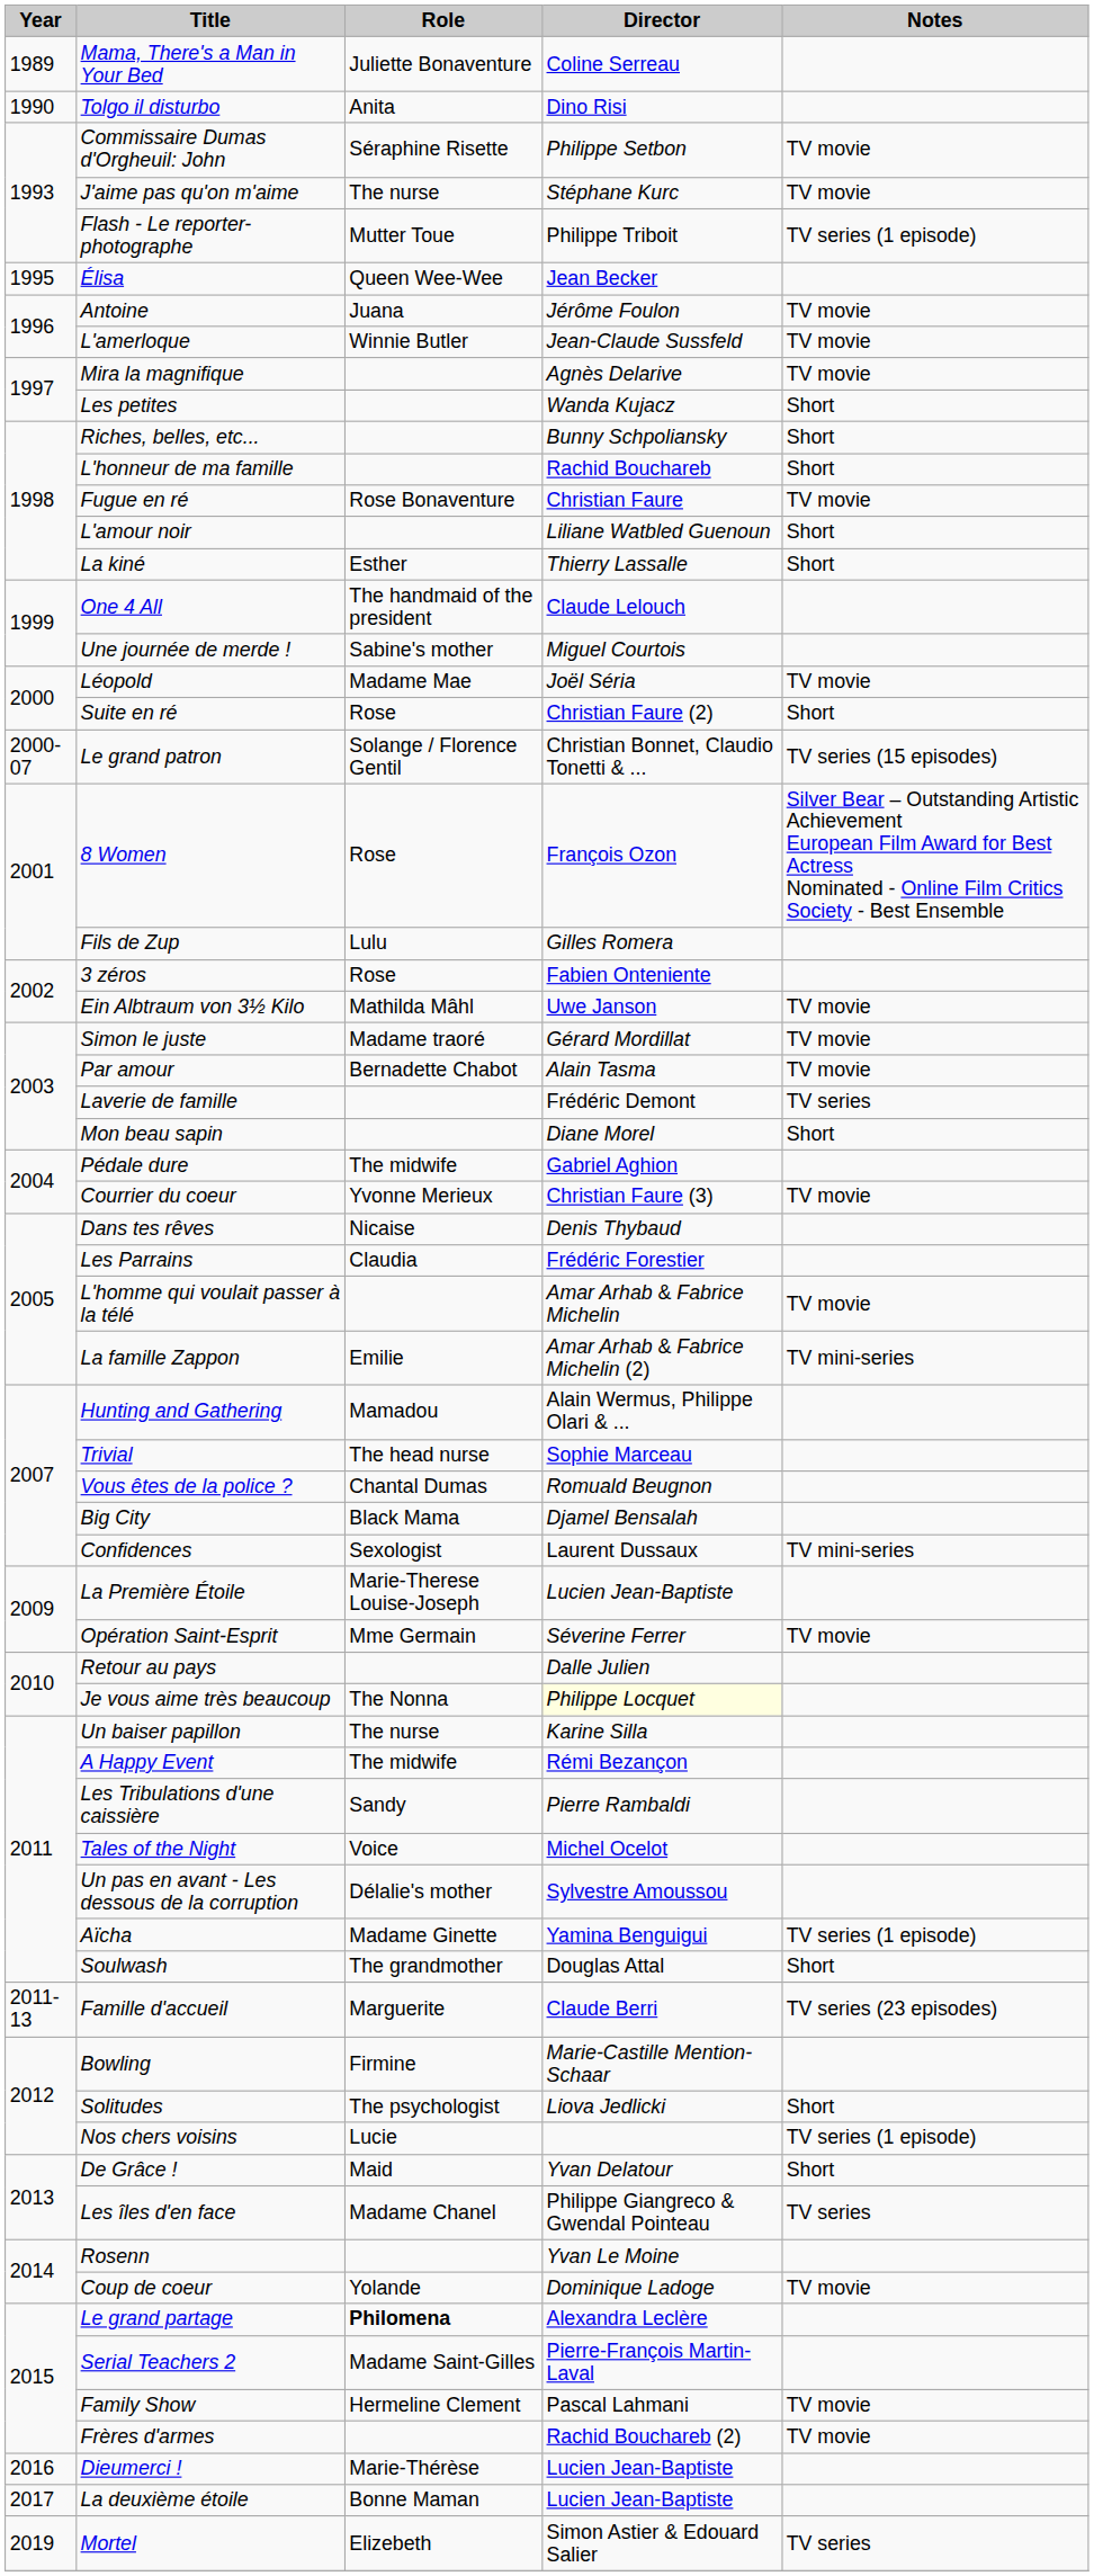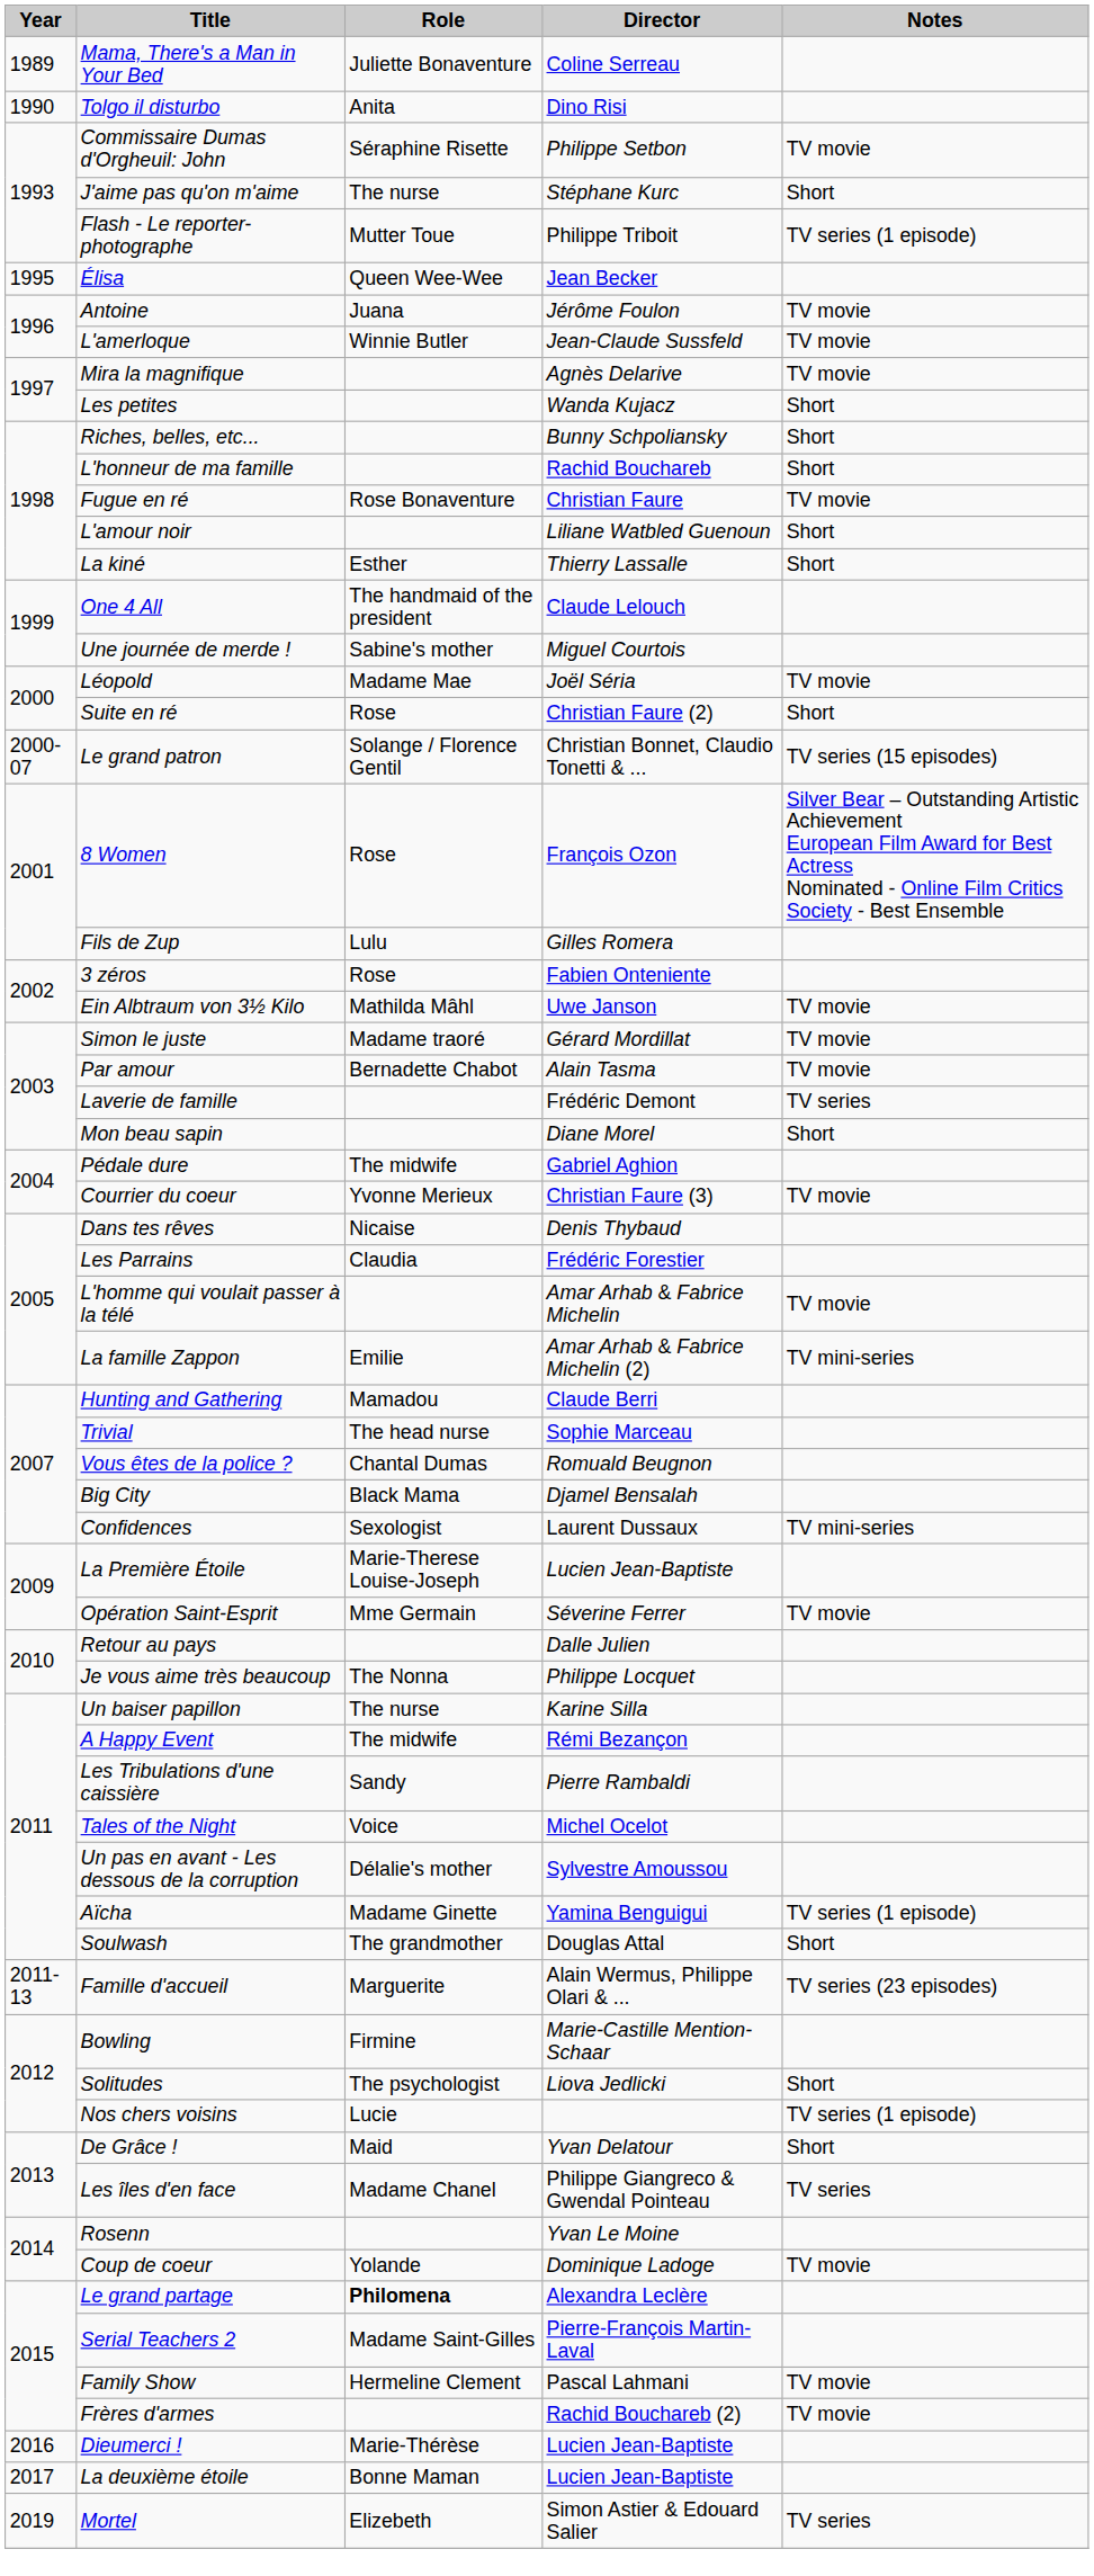 <table class="wikitable">
 <tr>
 <th style="background: #CCCCCC;">Year</th>
 <th style="background: #CCCCCC;">Title</th>
 <th style="background: #CCCCCC;">Role</th>
 <th style="background: #CCCCCC;">Director</th>
 <th style="background: #CCCCCC;">Notes</th>
 </tr>
 <tr>
 <td>1989</td>
 <td><em><a href='#'>Mama, There's a Man in Your Bed</a></em></td>
 <td>Juliette Bonaventure</td>
 <td><a href='#'>Coline Serreau</a></td>
 <td></td>
 </tr>
 <tr>
 <td>1990</td>
 <td><em><a href='#'>Tolgo il disturbo</a></em></td>
 <td>Anita</td>
 <td><a href='#'>Dino Risi</a></td>
 <td></td>
 </tr>
 <tr>
 <td rowspan=3>1993</td>
 <td><em>Commissaire Dumas d'Orgheuil: John</em></td>
 <td>Séraphine Risette</td>
 <td><em>Philippe Setbon</em></td>
 <td>TV movie</td>
 </tr>
 <tr>
 <td><em>J'aime pas qu'on m'aime</em></td>
 <td>The nurse</td>
 <td><em>Stéphane Kurc</em></td>
-<td>TV movie</td>
+<td>Short</td>
 </tr>
 <tr>
 <td><em>Flash - Le reporter-photographe</em></td>
 <td>Mutter Toue</td>
 <td>Philippe Triboit</td>
 <td>TV series (1 episode)</td>
 </tr>
 <tr>
 <td>1995</td>
 <td><em><a href='#'>Élisa</a></em></td>
 <td>Queen Wee-Wee</td>
 <td><a href='#'>Jean Becker</a></td>
 <td></td>
 </tr>
 <tr>
 <td rowspan=2>1996</td>
 <td><em>Antoine</em></td>
 <td>Juana</td>
 <td><em>Jérôme Foulon</em></td>
 <td>TV movie</td>
 </tr>
 <tr>
 <td><em>L'amerloque</em></td>
 <td>Winnie Butler</td>
 <td><em>Jean-Claude Sussfeld</em></td>
 <td>TV movie</td>
 </tr>
 <tr>
 <td rowspan=2>1997</td>
 <td><em>Mira la magnifique</em></td>
 <td></td>
 <td><em>Agnès Delarive</em></td>
 <td>TV movie</td>
 </tr>
 <tr>
 <td><em>Les petites</em></td>
 <td></td>
 <td><em>Wanda Kujacz</em></td>
 <td>Short</td>
 </tr>
 <tr>
 <td rowspan=5>1998</td>
 <td><em>Riches, belles, etc...</em></td>
 <td></td>
 <td><em>Bunny Schpoliansky</em></td>
 <td>Short</td>
 </tr>
 <tr>
 <td><em>L'honneur de ma famille</em></td>
 <td></td>
 <td><a href='#'>Rachid Bouchareb</a></td>
 <td>Short</td>
 </tr>
 <tr>
 <td><em>Fugue en ré</em></td>
 <td>Rose Bonaventure</td>
 <td><a href='#'>Christian Faure</a></td>
 <td>TV movie</td>
 </tr>
 <tr>
 <td><em>L'amour noir</em></td>
 <td></td>
 <td><em>Liliane Watbled Guenoun</em></td>
 <td>Short</td>
 </tr>
 <tr>
 <td><em>La kiné</em></td>
 <td>Esther</td>
 <td><em>Thierry Lassalle</em></td>
 <td>Short</td>
 </tr>
 <tr>
 <td rowspan=2>1999</td>
 <td><em><a href='#'>One 4 All</a></em></td>
 <td>The handmaid of the president</td>
 <td><a href='#'>Claude Lelouch</a></td>
 <td></td>
 </tr>
 <tr>
 <td><em>Une journée de merde !</em></td>
 <td>Sabine's mother</td>
 <td><em>Miguel Courtois</em></td>
 <td></td>
 </tr>
 <tr>
 <td rowspan=2>2000</td>
 <td><em>Léopold</em></td>
 <td>Madame Mae</td>
 <td><em>Joël Séria</em></td>
 <td>TV movie</td>
 </tr>
 <tr>
 <td><em>Suite en ré</em></td>
 <td>Rose</td>
 <td><a href='#'>Christian Faure</a> (2)</td>
 <td>Short</td>
 </tr>
 <tr>
 <td rowspan=1>2000-07</td>
 <td><em>Le grand patron</em></td>
 <td>Solange / Florence Gentil</td>
 <td>Christian Bonnet, Claudio Tonetti & ...</td>
 <td>TV series (15 episodes)</td>
 </tr>
 <tr>
 <td rowspan=2>2001</td>
 <td><em><a href='#'>8 Women</a></em></td>
 <td>Rose</td>
 <td><a href='#'>François Ozon</a></td>
 <td><a href='#'>Silver Bear</a> – Outstanding Artistic Achievement <br> <a href='#'>European Film Award for Best Actress</a> <br> Nominated - <a href='#'>Online Film Critics Society</a> - Best Ensemble</td>
 </tr>
 <tr>
 <td><em>Fils de Zup</em></td>
 <td>Lulu</td>
 <td><em>Gilles Romera</em></td>
 <td></td>
 </tr>
 <tr>
 <td rowspan=2>2002</td>
 <td><em>3 zéros</em></td>
 <td>Rose</td>
 <td><a href='#'>Fabien Onteniente</a></td>
 <td></td>
 </tr>
 <tr>
 <td><em>Ein Albtraum von 3½ Kilo</em></td>
 <td>Mathilda Mâhl</td>
 <td><a href='#'>Uwe Janson</a></td>
 <td>TV movie</td>
 </tr>
 <tr>
 <td rowspan=4>2003</td>
 <td><em>Simon le juste</em></td>
 <td>Madame traoré</td>
 <td><em>Gérard Mordillat</em></td>
 <td>TV movie</td>
 </tr>
 <tr>
 <td><em>Par amour</em></td>
 <td>Bernadette Chabot</td>
 <td><em>Alain Tasma</em></td>
 <td>TV movie</td>
 </tr>
 <tr>
 <td><em>Laverie de famille</em></td>
 <td></td>
 <td>Frédéric Demont</td>
 <td>TV series</td>
 </tr>
 <tr>
 <td><em>Mon beau sapin</em></td>
 <td></td>
 <td><em>Diane Morel</em></td>
 <td>Short</td>
 </tr>
 <tr>
 <td rowspan=2>2004</td>
 <td><em>Pédale dure</em></td>
 <td>The midwife</td>
 <td><a href='#'>Gabriel Aghion</a></td>
 <td></td>
 </tr>
 <tr>
 <td><em>Courrier du coeur</em></td>
 <td>Yvonne Merieux</td>
 <td><a href='#'>Christian Faure</a> (3)</td>
 <td>TV movie</td>
 </tr>
 <tr>
 <td rowspan=4>2005</td>
 <td><em>Dans tes rêves</em></td>
 <td>Nicaise</td>
 <td><em>Denis Thybaud</em></td>
 <td></td>
 </tr>
 <tr>
 <td><em>Les Parrains</em></td>
 <td>Claudia</td>
 <td><a href='#'>Frédéric Forestier</a></td>
 <td></td>
 </tr>
 <tr>
 <td><em>L'homme qui voulait passer à la télé</em></td>
 <td></td>
 <td><em>Amar Arhab</em> & <em>Fabrice Michelin</em></td>
 <td>TV movie</td>
 </tr>
 <tr>
 <td><em>La famille Zappon</em></td>
 <td>Emilie</td>
 <td><em>Amar Arhab</em> & <em>Fabrice Michelin</em> (2)</td>
 <td>TV mini-series</td>
 </tr>
 <tr>
 <td rowspan=5>2007</td>
 <td><em><a href='#'>Hunting and Gathering</a></em></td>
 <td>Mamadou</td>
-<td>Alain Wermus, Philippe Olari & ...</td>
+<td><a href='#'>Claude Berri</a></td>
 <td></td>
 </tr>
 <tr>
 <td><em><a href='#'>Trivial</a></em></td>
 <td>The head nurse</td>
 <td><a href='#'>Sophie Marceau</a></td>
 <td></td>
 </tr>
 <tr>
 <td><em><a href='#'>Vous êtes de la police ?</a></em></td>
 <td>Chantal Dumas</td>
 <td><em>Romuald Beugnon</em></td>
 <td></td>
 </tr>
 <tr>
 <td><em>Big City</em></td>
 <td>Black Mama</td>
 <td><em>Djamel Bensalah</em></td>
 <td></td>
 </tr>
 <tr>
 <td><em>Confidences</em></td>
 <td>Sexologist</td>
 <td>Laurent Dussaux</td>
 <td>TV mini-series</td>
 </tr>
 <tr>
 <td rowspan=2>2009</td>
 <td><em>La Première Étoile</em></td>
 <td>Marie-Therese Louise-Joseph</td>
 <td><em>Lucien Jean-Baptiste</em></td>
 <td></td>
 </tr>
 <tr>
 <td><em>Opération Saint-Esprit</em></td>
 <td>Mme Germain</td>
 <td><em>Séverine Ferrer</em></td>
 <td>TV movie</td>
 </tr>
 <tr>
 <td rowspan=2>2010</td>
 <td><em>Retour au pays</em></td>
 <td></td>
 <td><em>Dalle Julien</em></td>
 <td></td>
 </tr>
 <tr>
 <td><em>Je vous aime très beaucoup</em></td>
 <td>The Nonna</td>
-<td style="background: lightyellow;"><em>Philippe Locquet</em></td>
+<td><em>Philippe Locquet</em></td>
 <td></td>
 </tr>
 <tr>
 <td rowspan=7>2011</td>
 <td><em>Un baiser papillon</em></td>
 <td>The nurse</td>
 <td><em>Karine Silla</em></td>
 <td></td>
 </tr>
 <tr>
 <td><em><a href='#'>A Happy Event</a></em></td>
 <td>The midwife</td>
 <td><a href='#'>Rémi Bezançon</a></td>
 <td></td>
 </tr>
 <tr>
 <td><em>Les Tribulations d'une caissière</em></td>
 <td>Sandy</td>
 <td><em>Pierre Rambaldi</em></td>
 <td></td>
 </tr>
 <tr>
 <td><em><a href='#'>Tales of the Night</a></em></td>
 <td>Voice</td>
 <td><a href='#'>Michel Ocelot</a></td>
 <td></td>
 </tr>
 <tr>
 <td><em>Un pas en avant - Les dessous de la corruption</em></td>
 <td>Délalie's mother</td>
 <td><a href='#'>Sylvestre Amoussou</a></td>
 <td></td>
 </tr>
 <tr>
 <td><em>Aïcha</em></td>
 <td>Madame Ginette</td>
 <td><a href='#'>Yamina Benguigui</a></td>
 <td>TV series (1 episode)</td>
 </tr>
 <tr>
 <td><em>Soulwash</em></td>
 <td>The grandmother</td>
 <td>Douglas Attal</td>
 <td>Short</td>
 </tr>
 <tr>
 <td rowspan=1>2011-13</td>
 <td><em>Famille d'accueil</em></td>
 <td>Marguerite</td>
-<td><a href='#'>Claude Berri</a></td>
+<td>Alain Wermus, Philippe Olari & ...</td>
 <td>TV series (23 episodes)</td>
 </tr>
 <tr>
 <td rowspan=3>2012</td>
 <td><em>Bowling</em></td>
 <td>Firmine</td>
 <td><em>Marie-Castille Mention-Schaar</em></td>
 <td></td>
 </tr>
 <tr>
 <td><em>Solitudes</em></td>
 <td>The psychologist</td>
 <td><em>Liova Jedlicki</em></td>
 <td>Short</td>
 </tr>
 <tr>
 <td><em>Nos chers voisins</em></td>
 <td>Lucie</td>
 <td></td>
 <td>TV series (1 episode)</td>
 </tr>
 <tr>
 <td rowspan=2>2013</td>
 <td><em>De Grâce !</em></td>
 <td>Maid</td>
 <td><em>Yvan Delatour</em></td>
 <td>Short</td>
 </tr>
 <tr>
 <td><em>Les îles d'en face</em></td>
 <td>Madame Chanel</td>
 <td>Philippe Giangreco & Gwendal Pointeau</td>
 <td>TV series</td>
 </tr>
 <tr>
 <td rowspan=2>2014</td>
 <td><em>Rosenn</em></td>
 <td></td>
 <td><em>Yvan Le Moine</em></td>
 <td></td>
 </tr>
 <tr>
 <td><em>Coup de coeur</em></td>
 <td>Yolande</td>
 <td><em>Dominique Ladoge</em></td>
 <td>TV movie</td>
 </tr>
 <tr>
 <td rowspan=4>2015</td>
 <td><em><a href='#'>Le grand partage</a></em></td>
 <td><strong>Philomena</strong></td>
 <td><a href='#'>Alexandra Leclère</a></td>
 <td></td>
 </tr>
 <tr>
 <td><em><a href='#'>Serial Teachers 2</a></em></td>
 <td>Madame Saint-Gilles</td>
 <td><a href='#'>Pierre-François Martin-Laval</a></td>
 <td></td>
 </tr>
 <tr>
 <td><em>Family Show</em></td>
 <td>Hermeline Clement</td>
 <td>Pascal Lahmani</td>
 <td>TV movie</td>
 </tr>
 <tr>
 <td><em>Frères d'armes</em></td>
 <td></td>
 <td><a href='#'>Rachid Bouchareb</a> (2)</td>
 <td>TV movie</td>
 </tr>
 <tr>
 <td rowspan=1>2016</td>
 <td><em><a href='#'>Dieumerci !</a></em></td>
 <td>Marie-Thérèse</td>
 <td><a href='#'>Lucien Jean-Baptiste</a></td>
 <td></td>
 </tr>
 <tr>
 <td>2017</td>
 <td><em>La deuxième étoile</em></td>
 <td>Bonne Maman</td>
 <td><a href='#'>Lucien Jean-Baptiste</a></td>
 <td></td>
 </tr>
 <tr>
 <td>2019</td>
 <td><em><a href='#'>Mortel</a></em></td>
 <td>Elizebeth</td>
 <td>Simon Astier & Edouard Salier</td>
 <td>TV series</td>
 </tr>
 <tr>
 </tr>
 </table>
